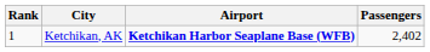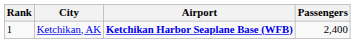 <table class="wikitable">
 <tr>
 <th>Rank</th>
 <th>City</th>
 <th>Airport</th>
 <th>Passengers</th>
 </tr>
 <tr>
 <td>1</td>
 <td> <a href='#'>Ketchikan, AK</a></td>
 <td><strong><a href='#'>Ketchikan Harbor Seaplane Base (WFB)</a></strong></td>
-<td align=right>2,402</td>
+<td align=right>2,400</td>
 </tr>
 </table>
